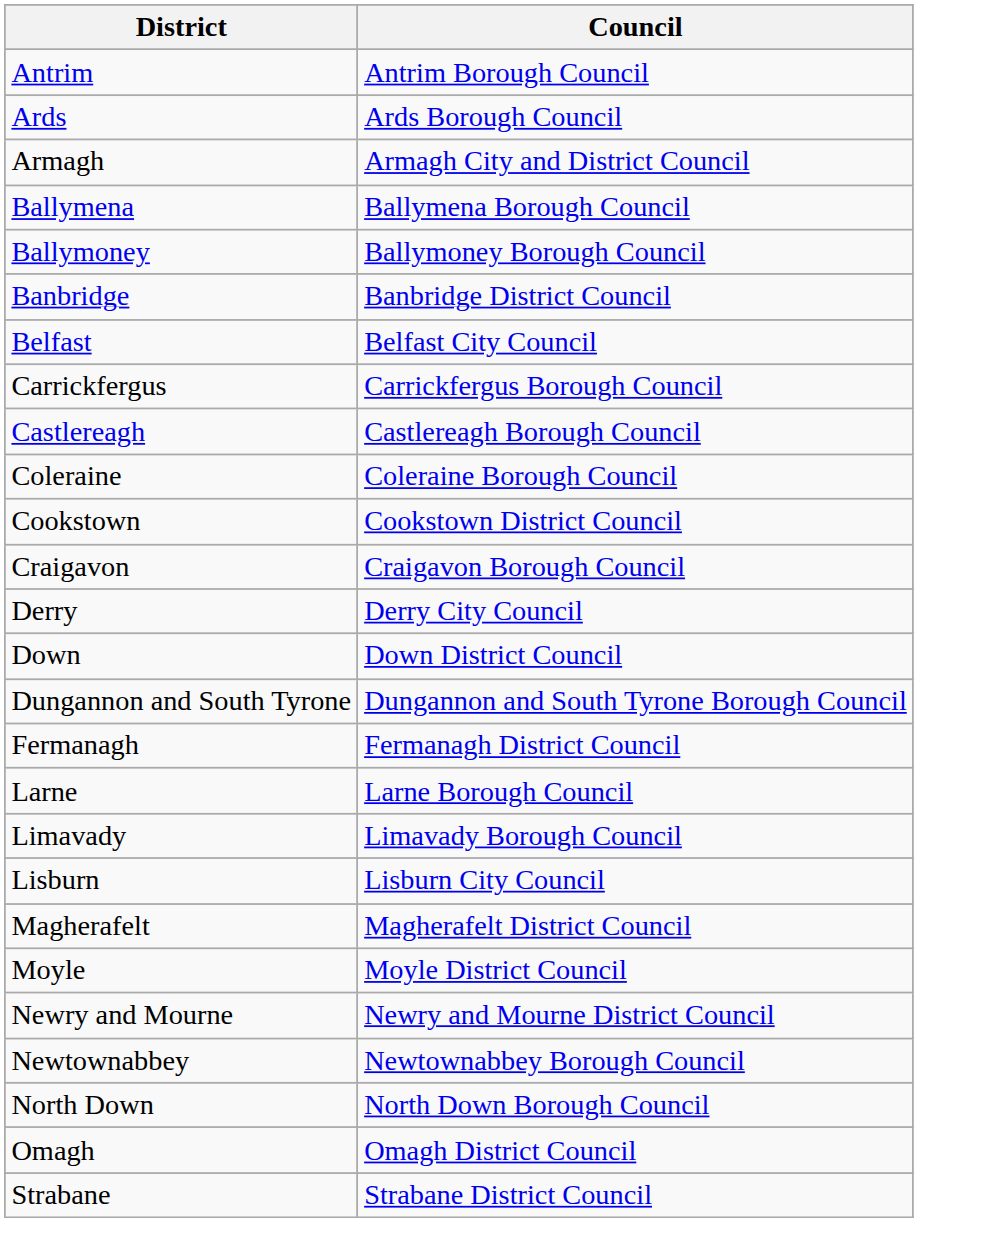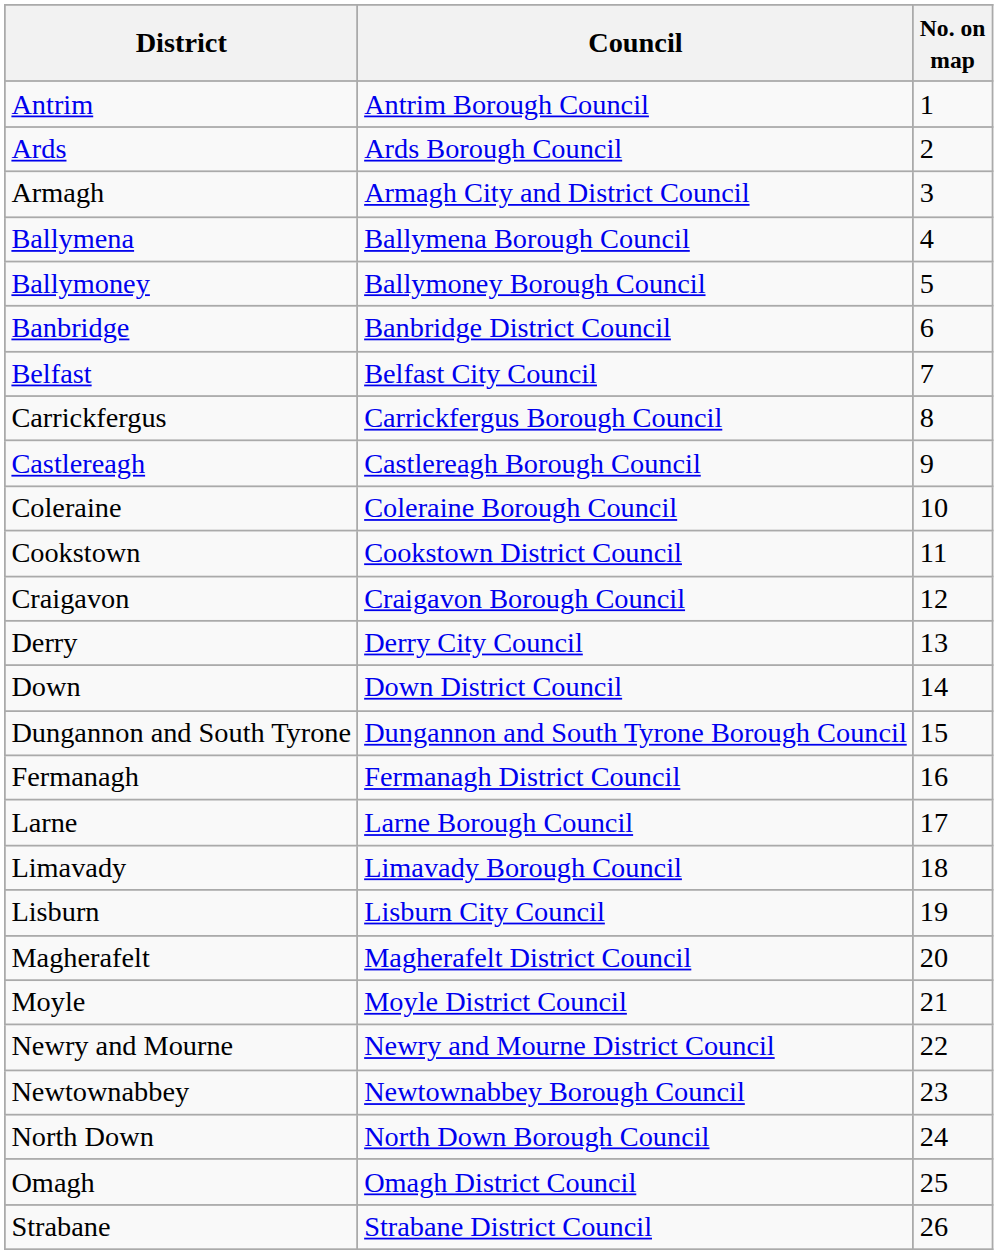 <table class="wikitable">
 <tr>
 <th>District</th>
 <th>Council</th>
+<th><small> No. on<br>map</small></th>
 </tr>
 <tr>
 <td><a href='#'>Antrim</a></td>
 <td><a href='#'>Antrim Borough Council</a></td>
+<td>1</td>
 </tr>
 <tr>
 <td><a href='#'>Ards</a></td>
 <td><a href='#'>Ards Borough Council</a></td>
+<td>2</td>
 </tr>
 <tr>
 <td>Armagh</td>
 <td><a href='#'>Armagh City and District Council</a></td>
+<td>3</td>
 </tr>
 <tr>
 <td><a href='#'>Ballymena</a></td>
 <td><a href='#'>Ballymena Borough Council</a></td>
+<td>4</td>
 </tr>
 <tr>
 <td><a href='#'>Ballymoney</a></td>
 <td><a href='#'>Ballymoney Borough Council</a></td>
+<td>5</td>
 </tr>
 <tr>
 <td><a href='#'>Banbridge</a></td>
 <td><a href='#'>Banbridge District Council</a></td>
+<td>6</td>
 </tr>
 <tr>
 <td><a href='#'>Belfast</a></td>
 <td><a href='#'>Belfast City Council</a></td>
+<td>7</td>
 </tr>
 <tr>
 <td>Carrickfergus</td>
 <td><a href='#'>Carrickfergus Borough Council</a></td>
+<td>8</td>
 </tr>
 <tr>
 <td><a href='#'>Castlereagh</a></td>
 <td><a href='#'>Castlereagh Borough Council</a></td>
+<td>9</td>
 </tr>
 <tr>
 <td>Coleraine</td>
 <td><a href='#'>Coleraine Borough Council</a></td>
+<td>10</td>
 </tr>
 <tr>
 <td>Cookstown</td>
 <td><a href='#'>Cookstown District Council</a></td>
+<td>11</td>
 </tr>
 <tr>
 <td>Craigavon</td>
 <td><a href='#'>Craigavon Borough Council</a></td>
+<td>12</td>
 </tr>
 <tr>
 <td>Derry</td>
 <td><a href='#'>Derry City Council</a></td>
+<td>13</td>
 </tr>
 <tr>
 <td>Down</td>
 <td><a href='#'>Down District Council</a></td>
+<td>14</td>
 </tr>
 <tr>
 <td>Dungannon and South Tyrone</td>
 <td><a href='#'>Dungannon and South Tyrone Borough Council</a></td>
+<td>15</td>
 </tr>
 <tr>
 <td>Fermanagh</td>
 <td><a href='#'>Fermanagh District Council</a></td>
+<td>16</td>
 </tr>
 <tr>
 <td>Larne</td>
 <td><a href='#'>Larne Borough Council</a></td>
+<td>17</td>
 </tr>
 <tr>
 <td>Limavady</td>
 <td><a href='#'>Limavady Borough Council</a></td>
+<td>18</td>
 </tr>
 <tr>
 <td>Lisburn</td>
 <td><a href='#'>Lisburn City Council</a></td>
+<td>19</td>
 </tr>
 <tr>
 <td>Magherafelt</td>
 <td><a href='#'>Magherafelt District Council</a></td>
+<td>20</td>
 </tr>
 <tr>
 <td>Moyle</td>
 <td><a href='#'>Moyle District Council</a></td>
+<td>21</td>
 </tr>
 <tr>
 <td>Newry and Mourne</td>
 <td><a href='#'>Newry and Mourne District Council</a></td>
+<td>22</td>
 </tr>
 <tr>
 <td>Newtownabbey</td>
 <td><a href='#'>Newtownabbey Borough Council</a></td>
+<td>23</td>
 </tr>
 <tr>
 <td>North Down</td>
 <td><a href='#'>North Down Borough Council</a></td>
+<td>24</td>
 </tr>
 <tr>
 <td>Omagh</td>
 <td><a href='#'>Omagh District Council</a></td>
+<td>25</td>
 </tr>
 <tr>
 <td>Strabane</td>
 <td><a href='#'>Strabane District Council</a></td>
+<td>26</td>
 </tr>
 </table>
